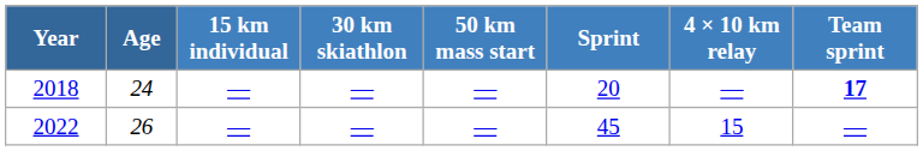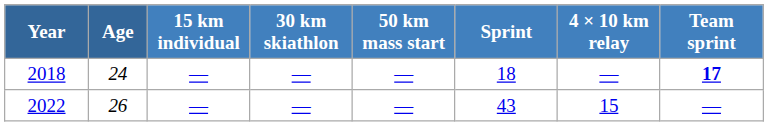 <table class="wikitable" style="font-size:95%; text-align:center; border:grey solid 1px; border-collapse:collapse; background:#ffffff;">
 <tr>
 <th style="background-color:#369; color:white; width:60px;"> Year </th>
 <th style="background-color:#369; color:white; width:40px;"> Age </th>
 <th style="background-color:#4180be; color:white; width:75px;"> 15 km <br> individual </th>
 <th style="background-color:#4180be; color:white; width:75px;"> 30 km <br> skiathlon </th>
 <th style="background-color:#4180be; color:white; width:75px;"> 50 km <br> mass start </th>
 <th style="background-color:#4180be; color:white; width:75px;"> Sprint </th>
 <th style="background-color:#4180be; color:white; width:75px;"> 4 × 10 km <br> relay </th>
 <th style="background-color:#4180be; color:white; width:75px;"> Team <br> sprint </th>
 </tr>
 <tr>
 <td><a href='#'>2018</a></td>
 <td><em>24</em></td>
 <td><a href='#'>—</a></td>
 <td><a href='#'>—</a></td>
 <td><a href='#'>—</a></td>
-<td><a href='#'>20</a></td>
+<td><a href='#'>18</a></td>
 <td><a href='#'>—</a></td>
 <td><strong><a href='#'>17</a></strong></td>
 </tr>
 <tr>
 <td><a href='#'>2022</a></td>
 <td><em>26</em></td>
 <td><a href='#'>—</a></td>
 <td><a href='#'>—</a></td>
 <td><a href='#'>—</a></td>
-<td><a href='#'>45</a></td>
+<td><a href='#'>43</a></td>
 <td><a href='#'>15</a></td>
 <td><a href='#'>—</a></td>
 </tr>
 </table>
